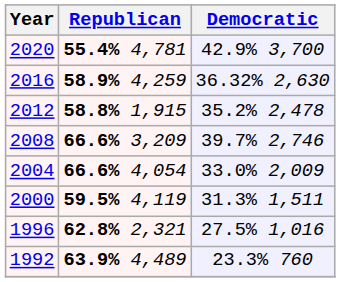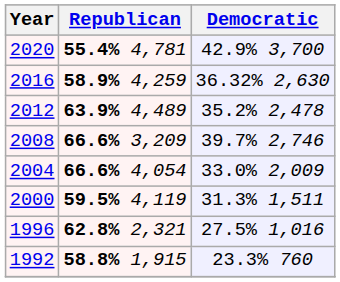 <table class="wikitable" style="float:right; font-size:95%;">
 <tr bgcolor=lightgrey>
 <th>Year</th>
 <th><a href='#'>Republican</a></th>
 <th><a href='#'>Democratic</a></th>
 </tr>
 <tr>
 <td align="center" bgcolor="#fff3f3"><a href='#'>2020</a></td>
 <td align="center" bgcolor="#fff3f3"><strong>55.4%</strong> <em>4,781</em></td>
 <td align="center" bgcolor="#f0f0ff">42.9% <em>3,700</em></td>
 </tr>
 <tr |->
 <td align="center" bgcolor="#fff3f3"><a href='#'>2016</a></td>
 <td align="center" bgcolor="#fff3f3"><strong>58.9%</strong> <em>4,259</em></td>
 <td align="center" bgcolor="#f0f0ff">36.32% <em>2,630</em></td>
 </tr>
 <tr |->
 <td align="center" bgcolor="#fff3f3"><a href='#'>2012</a></td>
-<td align="center" bgcolor="#fff3f3"><strong>58.8%</strong> <em>1,915</em></td>
+<td align="center" bgcolor="#fff3f3"><strong>63.9%</strong> <em>4,489</em></td>
 <td align="center" bgcolor="#f0f0ff">35.2% <em>2,478</em></td>
 </tr>
 <tr>
 <td align="center" bgcolor="#fff3f3"><a href='#'>2008</a></td>
 <td align="center" bgcolor="#fff3f3"><strong>66.6%</strong> <em>3,209</em></td>
 <td align="center" bgcolor="#f0f0ff">39.7% <em>2,746</em></td>
 </tr>
 <tr>
 <td align="center" bgcolor="#fff3f3"><a href='#'>2004</a></td>
 <td align="center" bgcolor="#fff3f3"><strong>66.6%</strong> <em>4,054</em></td>
 <td align="center" bgcolor="#f0f0ff">33.0% <em>2,009</em></td>
 </tr>
 <tr>
 <td align="center" bgcolor="#fff3f3"><a href='#'>2000</a></td>
 <td align="center" bgcolor="#fff3f3"><strong>59.5%</strong> <em>4,119</em></td>
 <td align="center" bgcolor="#f0f0ff">31.3% <em>1,511</em></td>
 </tr>
 <tr>
 <td align="center" bgcolor="#fff3f3"><a href='#'>1996</a></td>
 <td align="center" bgcolor="#fff3f3"><strong>62.8%</strong> <em>2,321</em></td>
 <td align="center" bgcolor="#f0f0ff">27.5% <em>1,016</em></td>
 </tr>
 <tr>
 <td align="center" bgcolor="#fff3f3"><a href='#'>1992</a></td>
-<td align="center" bgcolor="#fff3f3"><strong>63.9%</strong> <em>4,489</em></td>
+<td align="center" bgcolor="#fff3f3"><strong>58.8%</strong> <em>1,915</em></td>
 <td align="center" bgcolor="#f0f0ff">23.3% <em>760</em></td>
 </tr>
 <tr>
 </tr>
 </table>
